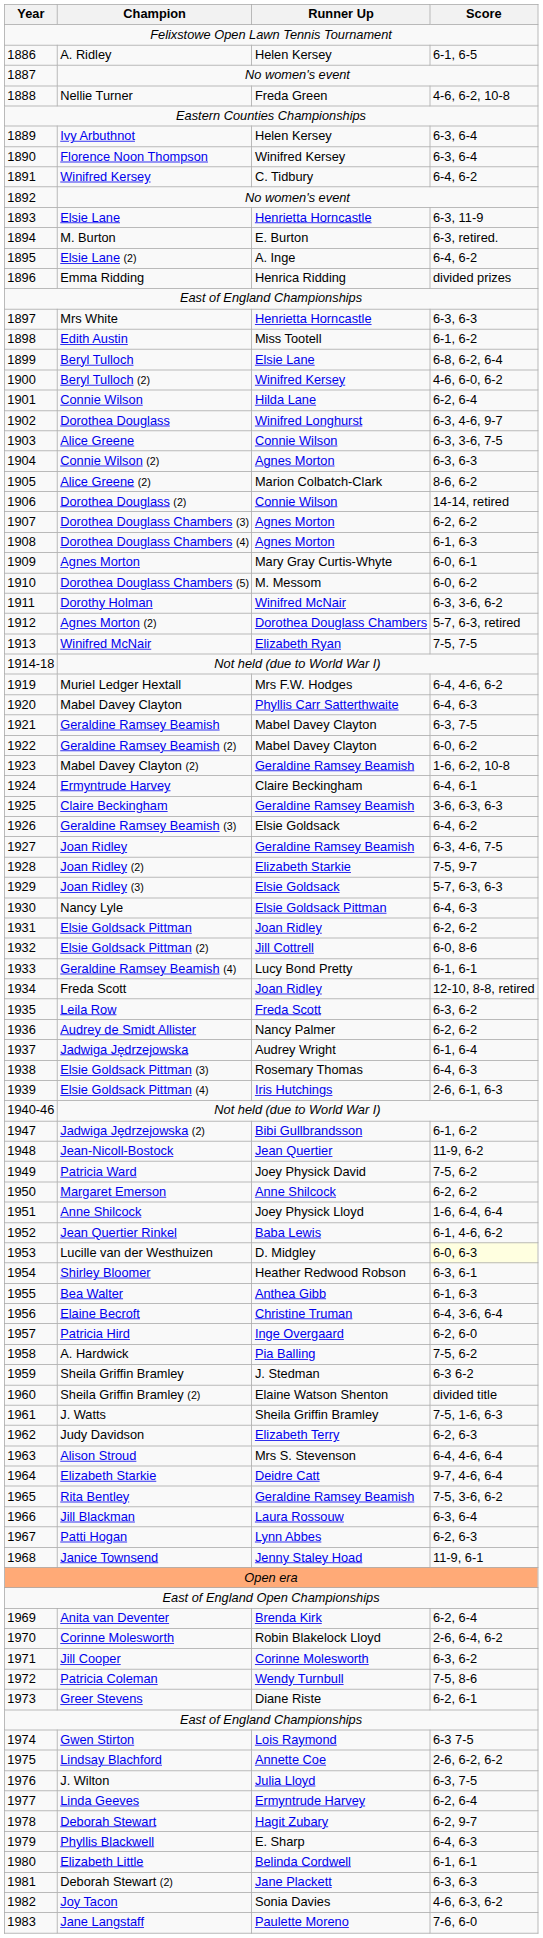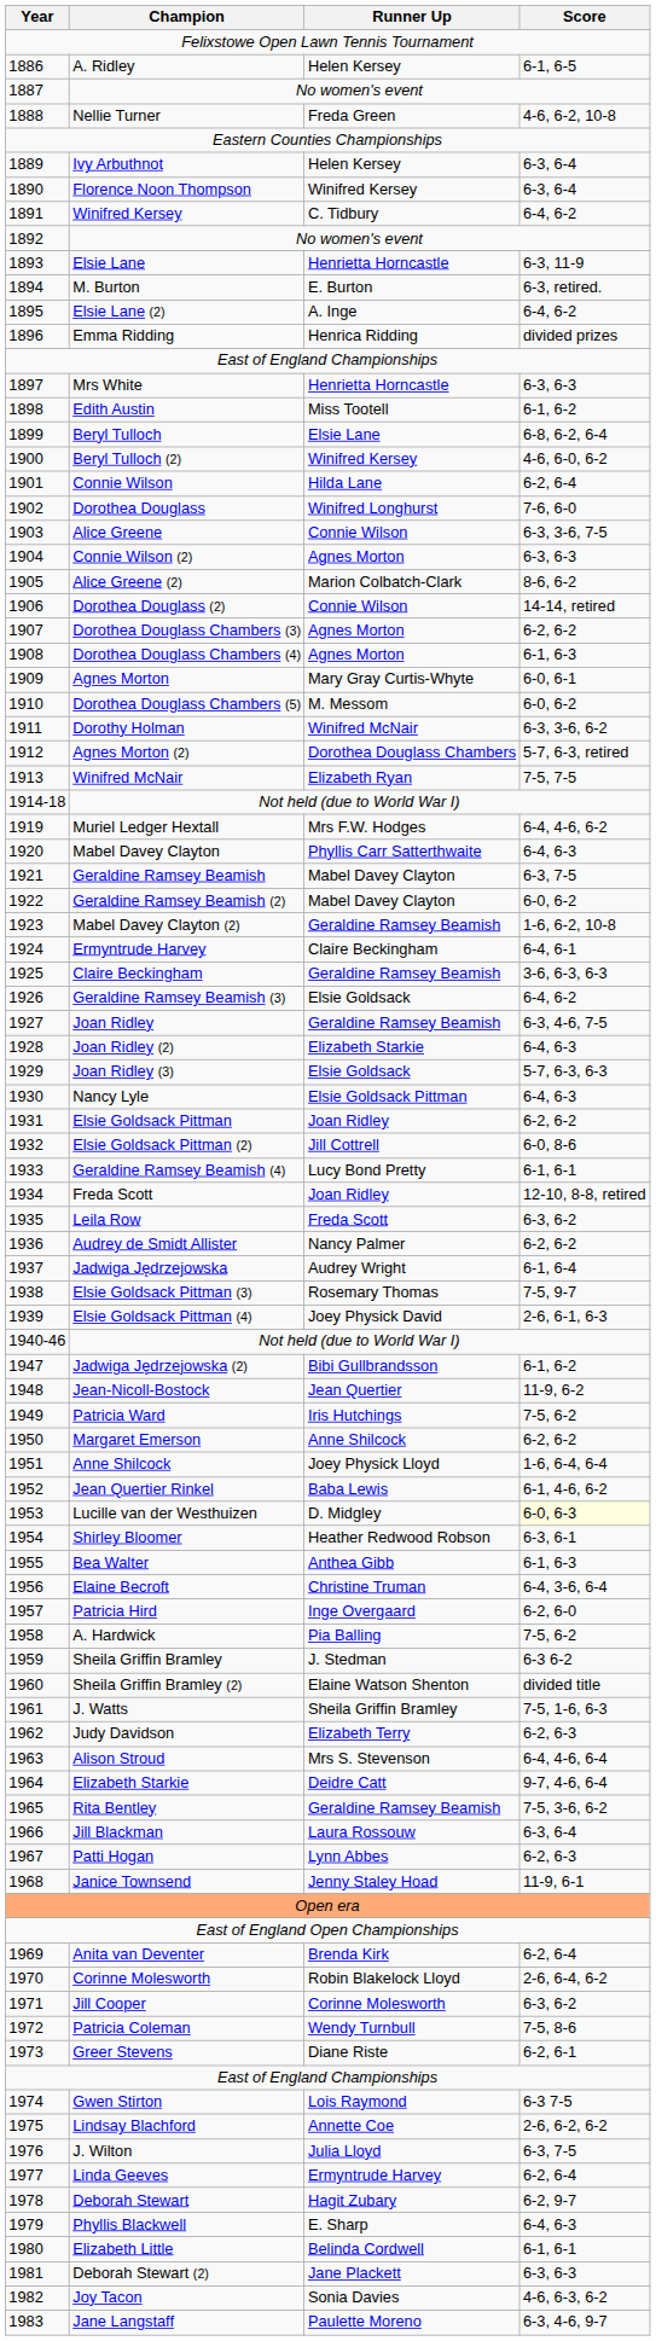 <table class="wikitable sortable">
 <tr>
 <th>Year</th>
 <th>Champion</th>
 <th>Runner Up</th>
 <th>Score</th>
 </tr>
 <tr>
 <td colspan=4 align=center><em>Felixstowe Open Lawn Tennis Tournament</em></td>
 </tr>
 <tr>
 <td>1886</td>
 <td> A. Ridley</td>
 <td> Helen Kersey</td>
 <td>6-1, 6-5</td>
 </tr>
 <tr>
 <td>1887</td>
 <td colspan=4 align=center><em>No women's event</em></td>
 </tr>
 <tr>
 <td>1888</td>
 <td> Nellie Turner</td>
 <td> Freda Green</td>
 <td>4-6, 6-2, 10-8</td>
 </tr>
 <tr>
 <td colspan=4 align=center><em>Eastern Counties Championships</em></td>
 </tr>
 <tr>
 <td>1889</td>
 <td> <a href='#'>Ivy Arbuthnot</a></td>
 <td> Helen Kersey</td>
 <td>6-3, 6-4</td>
 </tr>
 <tr>
 <td>1890</td>
 <td> <a href='#'>Florence Noon Thompson</a></td>
 <td> Winifred Kersey</td>
 <td>6-3, 6-4</td>
 </tr>
 <tr>
 <td>1891</td>
 <td> <a href='#'>Winifred Kersey</a></td>
 <td> C. Tidbury</td>
 <td>6-4, 6-2</td>
 </tr>
 <tr>
 <td>1892</td>
 <td colspan=4 align=center><em>No women's event</em></td>
 </tr>
 <tr>
 <td>1893</td>
 <td>  <a href='#'>Elsie Lane</a></td>
 <td> <a href='#'>Henrietta Horncastle</a></td>
 <td>6-3, 11-9</td>
 </tr>
 <tr>
 <td>1894</td>
 <td>  M. Burton</td>
 <td>  E. Burton</td>
 <td>6-3, retired.</td>
 </tr>
 <tr>
 <td>1895</td>
 <td> <a href='#'>Elsie Lane</a> <small>(2)</small></td>
 <td>  A. Inge</td>
 <td>6-4, 6-2</td>
 </tr>
 <tr>
 <td>1896</td>
 <td> Emma Ridding</td>
 <td> Henrica Ridding</td>
 <td>divided prizes</td>
 </tr>
 <tr>
 <td colspan=4 align=center><em>East of England Championships</em></td>
 </tr>
 <tr>
 <td>1897</td>
 <td> Mrs White</td>
 <td>  <a href='#'>Henrietta Horncastle</a></td>
 <td>6-3, 6-3</td>
 </tr>
 <tr>
 <td>1898</td>
 <td> <a href='#'>Edith Austin</a></td>
 <td>  Miss Tootell</td>
 <td>6-1, 6-2</td>
 </tr>
 <tr>
 <td>1899</td>
 <td> <a href='#'>Beryl Tulloch</a></td>
 <td>  <a href='#'>Elsie Lane</a></td>
 <td>6-8, 6-2, 6-4</td>
 </tr>
 <tr>
 <td>1900</td>
 <td> <a href='#'>Beryl Tulloch</a> <small>(2)</small></td>
 <td> <a href='#'>Winifred Kersey</a></td>
 <td>4-6, 6-0, 6-2</td>
 </tr>
 <tr>
 <td>1901</td>
 <td> <a href='#'>Connie Wilson</a></td>
 <td> <a href='#'>Hilda Lane</a></td>
 <td>6-2, 6-4</td>
 </tr>
 <tr>
 <td>1902</td>
 <td> <a href='#'>Dorothea Douglass</a></td>
 <td>  <a href='#'>Winifred Longhurst</a></td>
-<td>6-3, 4-6, 9-7</td>
+<td>7-6, 6-0</td>
 </tr>
 <tr>
 <td>1903</td>
 <td> <a href='#'>Alice Greene</a></td>
 <td> <a href='#'>Connie Wilson</a></td>
 <td>6-3, 3-6, 7-5</td>
 </tr>
 <tr>
 <td>1904</td>
 <td> <a href='#'>Connie Wilson</a> <small>(2)</small></td>
 <td>  <a href='#'>Agnes Morton</a></td>
 <td>6-3, 6-3</td>
 </tr>
 <tr>
 <td>1905</td>
 <td> <a href='#'>Alice Greene</a> <small>(2)</small></td>
 <td> Marion Colbatch-Clark</td>
 <td>8-6, 6-2</td>
 </tr>
 <tr>
 <td>1906</td>
 <td>  <a href='#'>Dorothea Douglass</a> <small>(2)</small></td>
 <td> <a href='#'>Connie Wilson</a></td>
 <td>14-14, retired</td>
 </tr>
 <tr>
 <td>1907</td>
 <td> <a href='#'>Dorothea Douglass Chambers</a> <small>(3)</small></td>
 <td> <a href='#'>Agnes Morton</a></td>
 <td>6-2, 6-2</td>
 </tr>
 <tr>
 <td>1908</td>
 <td> <a href='#'>Dorothea Douglass Chambers</a> <small>(4)</small></td>
 <td> <a href='#'>Agnes Morton</a></td>
 <td>6-1, 6-3</td>
 </tr>
 <tr>
 <td>1909</td>
 <td> <a href='#'>Agnes Morton</a></td>
 <td> Mary Gray Curtis-Whyte</td>
 <td>6-0, 6-1</td>
 </tr>
 <tr>
 <td>1910</td>
 <td> <a href='#'>Dorothea Douglass Chambers</a>  <small>(5)</small></td>
 <td>  M. Messom</td>
 <td>6-0, 6-2</td>
 </tr>
 <tr>
 <td>1911</td>
 <td>  <a href='#'>Dorothy Holman</a></td>
 <td>  <a href='#'>Winifred McNair</a></td>
 <td>6-3, 3-6, 6-2</td>
 </tr>
 <tr>
 <td>1912</td>
 <td>  <a href='#'>Agnes Morton</a> <small>(2)</small></td>
 <td> <a href='#'>Dorothea Douglass Chambers</a></td>
 <td>5-7, 6-3, retired</td>
 </tr>
 <tr>
 <td>1913</td>
 <td>  <a href='#'>Winifred McNair</a></td>
 <td> <a href='#'>Elizabeth Ryan</a></td>
 <td>7-5, 7-5</td>
 </tr>
 <tr>
 <td>1914-18</td>
 <td colspan=4 align=center><em>Not held (due to World War I)</em></td>
 </tr>
 <tr>
 <td>1919</td>
 <td>  Muriel Ledger Hextall</td>
 <td>  Mrs F.W. Hodges</td>
 <td>6-4, 4-6, 6-2</td>
 </tr>
 <tr>
 <td>1920</td>
 <td>   Mabel Davey Clayton</td>
 <td>  <a href='#'>Phyllis Carr Satterthwaite</a></td>
 <td>6-4, 6-3</td>
 </tr>
 <tr>
 <td>1921</td>
 <td> <a href='#'>Geraldine Ramsey Beamish</a></td>
 <td>  Mabel Davey Clayton</td>
 <td>6-3, 7-5</td>
 </tr>
 <tr>
 <td>1922</td>
 <td> <a href='#'>Geraldine Ramsey Beamish</a> <small>(2)</small></td>
 <td>  Mabel Davey Clayton</td>
 <td>6-0, 6-2</td>
 </tr>
 <tr>
 <td>1923</td>
 <td>  Mabel Davey Clayton <small>(2)</small></td>
 <td> <a href='#'>Geraldine Ramsey Beamish</a></td>
 <td>1-6, 6-2, 10-8</td>
 </tr>
 <tr>
 <td>1924</td>
 <td> <a href='#'>Ermyntrude Harvey</a></td>
 <td> Claire Beckingham</td>
 <td>6-4, 6-1</td>
 </tr>
 <tr>
 <td>1925</td>
 <td> <a href='#'>Claire Beckingham</a></td>
 <td> <a href='#'>Geraldine Ramsey Beamish</a></td>
 <td>3-6, 6-3, 6-3</td>
 </tr>
 <tr>
 <td>1926</td>
 <td> <a href='#'>Geraldine Ramsey Beamish</a> <small>(3)</small></td>
 <td> Elsie Goldsack</td>
 <td>6-4, 6-2</td>
 </tr>
 <tr>
 <td>1927</td>
 <td> <a href='#'>Joan Ridley</a></td>
 <td> <a href='#'>Geraldine Ramsey Beamish</a></td>
 <td>6-3, 4-6, 7-5</td>
 </tr>
 <tr>
 <td>1928</td>
 <td> <a href='#'>Joan Ridley</a> <small>(2)</small></td>
 <td> <a href='#'>Elizabeth Starkie</a></td>
-<td>7-5, 9-7</td>
+<td>6-4, 6-3</td>
 </tr>
 <tr>
 <td>1929</td>
 <td> <a href='#'>Joan Ridley</a> <small>(3)</small></td>
 <td> <a href='#'>Elsie Goldsack</a></td>
 <td>5-7, 6-3, 6-3</td>
 </tr>
 <tr>
 <td>1930</td>
 <td>  Nancy Lyle</td>
 <td> <a href='#'>Elsie Goldsack Pittman</a></td>
 <td>6-4, 6-3</td>
 </tr>
 <tr>
 <td>1931</td>
 <td> <a href='#'>Elsie Goldsack Pittman</a></td>
 <td> <a href='#'>Joan Ridley</a></td>
 <td>6-2, 6-2</td>
 </tr>
 <tr>
 <td>1932</td>
 <td> <a href='#'>Elsie Goldsack Pittman</a> <small>(2)</small></td>
 <td> <a href='#'>Jill Cottrell</a></td>
 <td>6-0, 8-6</td>
 </tr>
 <tr>
 <td>1933</td>
 <td>  <a href='#'>Geraldine Ramsey Beamish</a> <small>(4)</small></td>
 <td>  Lucy Bond Pretty</td>
 <td>6-1, 6-1</td>
 </tr>
 <tr>
 <td>1934</td>
 <td> Freda Scott</td>
 <td> <a href='#'>Joan Ridley</a></td>
 <td>12-10, 8-8, retired</td>
 </tr>
 <tr>
 <td>1935</td>
 <td> <a href='#'>Leila Row</a></td>
 <td> <a href='#'>Freda Scott</a></td>
 <td>6-3, 6-2</td>
 </tr>
 <tr>
 <td>1936</td>
 <td> <a href='#'>Audrey de Smidt Allister</a></td>
 <td> Nancy Palmer</td>
 <td>6-2, 6-2</td>
 </tr>
 <tr>
 <td>1937</td>
 <td>  <a href='#'>Jadwiga Jędrzejowska</a></td>
 <td> Audrey Wright</td>
 <td>6-1, 6-4</td>
 </tr>
 <tr>
 <td>1938</td>
 <td> <a href='#'>Elsie Goldsack Pittman</a> <small>(3)</small></td>
 <td> Rosemary Thomas</td>
-<td>6-4, 6-3</td>
+<td>7-5, 9-7</td>
 </tr>
 <tr>
 <td>1939</td>
 <td>  <a href='#'>Elsie Goldsack Pittman</a> <small>(4)</small></td>
-<td> <a href='#'>Iris Hutchings</a></td>
+<td> Joey Physick David</td>
 <td>2-6, 6-1, 6-3</td>
 </tr>
 <tr>
 <td>1940-46</td>
 <td colspan=4 align=center><em>Not held (due to World War I)</em></td>
 </tr>
 <tr>
 <td>1947</td>
 <td> <a href='#'>Jadwiga Jędrzejowska</a> <small>(2)</small></td>
 <td> <a href='#'>Bibi Gullbrandsson</a></td>
 <td>6-1, 6-2</td>
 </tr>
 <tr>
 <td>1948</td>
 <td> <a href='#'>Jean-Nicoll-Bostock</a></td>
 <td> <a href='#'>Jean Quertier</a></td>
 <td>11-9, 6-2</td>
 </tr>
 <tr>
 <td>1949</td>
 <td> <a href='#'>Patricia Ward</a></td>
-<td> Joey Physick David</td>
+<td> <a href='#'>Iris Hutchings</a></td>
 <td>7-5, 6-2</td>
 </tr>
 <tr>
 <td>1950</td>
 <td> <a href='#'>Margaret Emerson</a></td>
 <td> <a href='#'>Anne Shilcock</a></td>
 <td>6-2, 6-2</td>
 </tr>
 <tr>
 <td>1951</td>
 <td> <a href='#'>Anne Shilcock</a></td>
 <td> Joey Physick Lloyd</td>
 <td>1-6, 6-4, 6-4</td>
 </tr>
 <tr>
 <td>1952</td>
 <td> <a href='#'>Jean Quertier Rinkel</a></td>
 <td> <a href='#'>Baba Lewis</a></td>
 <td>6-1, 4-6, 6-2</td>
 </tr>
 <tr>
 <td>1953</td>
 <td> Lucille van der Westhuizen</td>
 <td> D. Midgley</td>
 <td style="background: lightyellow;">6-0, 6-3</td>
 </tr>
 <tr>
 <td>1954</td>
 <td> <a href='#'>Shirley Bloomer</a></td>
 <td> Heather Redwood Robson</td>
 <td>6-3, 6-1</td>
 </tr>
 <tr>
 <td>1955</td>
 <td> <a href='#'>Bea Walter</a></td>
 <td> <a href='#'>Anthea Gibb</a></td>
 <td>6-1, 6-3</td>
 </tr>
 <tr>
 <td>1956</td>
 <td> <a href='#'>Elaine Becroft</a></td>
 <td> <a href='#'>Christine Truman</a></td>
 <td>6-4, 3-6, 6-4</td>
 </tr>
 <tr>
 <td>1957</td>
 <td> <a href='#'>Patricia Hird</a></td>
 <td> <a href='#'>Inge Overgaard</a></td>
 <td>6-2, 6-0</td>
 </tr>
 <tr>
 <td>1958</td>
 <td> A. Hardwick</td>
 <td> <a href='#'>Pia Balling</a></td>
 <td>7-5, 6-2</td>
 </tr>
 <tr>
 <td>1959</td>
 <td> Sheila Griffin Bramley</td>
 <td> J. Stedman</td>
 <td>6-3 6-2</td>
 </tr>
 <tr>
 <td>1960</td>
 <td> Sheila Griffin Bramley <small>(2)</small></td>
 <td> Elaine Watson Shenton</td>
 <td>divided title</td>
 </tr>
 <tr>
 <td>1961</td>
 <td> J. Watts</td>
 <td> Sheila Griffin Bramley</td>
 <td>7-5, 1-6, 6-3</td>
 </tr>
 <tr>
 <td>1962</td>
 <td> Judy Davidson</td>
 <td> <a href='#'>Elizabeth Terry</a></td>
 <td>6-2, 6-3</td>
 </tr>
 <tr>
 <td>1963</td>
 <td> <a href='#'>Alison Stroud</a></td>
 <td> Mrs S. Stevenson</td>
 <td>6-4, 4-6, 6-4</td>
 </tr>
 <tr>
 <td>1964</td>
 <td>  <a href='#'>Elizabeth Starkie</a></td>
 <td> <a href='#'>Deidre Catt</a></td>
 <td>9-7, 4-6, 6-4</td>
 </tr>
 <tr>
 <td>1965</td>
 <td> <a href='#'>Rita Bentley</a></td>
 <td> <a href='#'>Geraldine Ramsey Beamish</a></td>
 <td>7-5, 3-6, 6-2</td>
 </tr>
 <tr>
 <td>1966</td>
 <td> <a href='#'>Jill Blackman</a></td>
 <td> <a href='#'>Laura Rossouw</a></td>
 <td>6-3, 6-4</td>
 </tr>
 <tr>
 <td>1967</td>
 <td> <a href='#'>Patti Hogan</a></td>
 <td> <a href='#'>Lynn Abbes</a></td>
 <td>6-2, 6-3</td>
 </tr>
 <tr>
 <td>1968</td>
 <td> <a href='#'>Janice Townsend</a></td>
 <td> <a href='#'>Jenny Staley Hoad</a></td>
 <td>11-9, 6-1</td>
 </tr>
 <tr style=background-color:#ffaa77>
 <td colspan=10 align=center><em>Open era</em></td>
 </tr>
 <tr>
 <td colspan=4 align=center><em>East of England Open Championships</em></td>
 </tr>
 <tr>
 <td>1969</td>
 <td> <a href='#'>Anita van Deventer</a></td>
 <td> <a href='#'>Brenda Kirk</a></td>
 <td>6-2, 6-4</td>
 </tr>
 <tr>
 <td>1970</td>
 <td> <a href='#'>Corinne Molesworth</a></td>
 <td> Robin Blakelock Lloyd</td>
 <td>2-6, 6-4, 6-2</td>
 </tr>
 <tr>
 <td>1971</td>
 <td> <a href='#'>Jill Cooper</a></td>
 <td> <a href='#'>Corinne Molesworth</a></td>
 <td>6-3, 6-2</td>
 </tr>
 <tr>
 <td>1972</td>
 <td> <a href='#'>Patricia Coleman</a></td>
 <td> <a href='#'>Wendy Turnbull</a></td>
 <td>7-5, 8-6</td>
 </tr>
 <tr>
 <td>1973</td>
 <td> <a href='#'>Greer Stevens</a></td>
 <td> Diane Riste</td>
 <td>6-2, 6-1</td>
 </tr>
 <tr>
 <td colspan=4 align=center><em>East of England Championships</em></td>
 </tr>
 <tr>
 <td>1974</td>
 <td> <a href='#'>Gwen Stirton</a></td>
 <td> <a href='#'>Lois Raymond</a></td>
 <td>6-3 7-5</td>
 </tr>
 <tr>
 <td>1975</td>
 <td> <a href='#'>Lindsay Blachford</a></td>
 <td> <a href='#'>Annette Coe</a></td>
 <td>2-6, 6-2, 6-2</td>
 </tr>
 <tr>
 <td>1976</td>
 <td> J. Wilton</td>
 <td> <a href='#'>Julia Lloyd</a></td>
 <td>6-3, 7-5</td>
 </tr>
 <tr>
 <td>1977</td>
 <td> <a href='#'>Linda Geeves</a></td>
 <td> <a href='#'>Ermyntrude Harvey</a></td>
 <td>6-2, 6-4</td>
 </tr>
 <tr>
 <td>1978</td>
 <td> <a href='#'>Deborah Stewart</a></td>
 <td> <a href='#'>Hagit Zubary</a></td>
 <td>6-2, 9-7</td>
 </tr>
 <tr>
 <td>1979</td>
 <td> <a href='#'>Phyllis Blackwell</a></td>
 <td> E. Sharp</td>
 <td>6-4, 6-3</td>
 </tr>
 <tr>
 <td>1980</td>
 <td> <a href='#'>Elizabeth Little</a></td>
 <td> <a href='#'>Belinda Cordwell</a></td>
 <td>6-1, 6-1</td>
 </tr>
 <tr>
 <td>1981</td>
 <td> Deborah Stewart <small>(2)</small></td>
 <td> <a href='#'>Jane Plackett</a></td>
 <td>6-3, 6-3</td>
 </tr>
 <tr>
 <td>1982</td>
 <td> <a href='#'>Joy Tacon</a></td>
 <td> Sonia Davies</td>
 <td>4-6, 6-3, 6-2</td>
 </tr>
 <tr>
 <td>1983</td>
 <td> <a href='#'>Jane Langstaff</a></td>
 <td> <a href='#'>Paulette Moreno</a></td>
-<td>7-6, 6-0</td>
+<td>6-3, 4-6, 9-7</td>
 </tr>
 </table>
